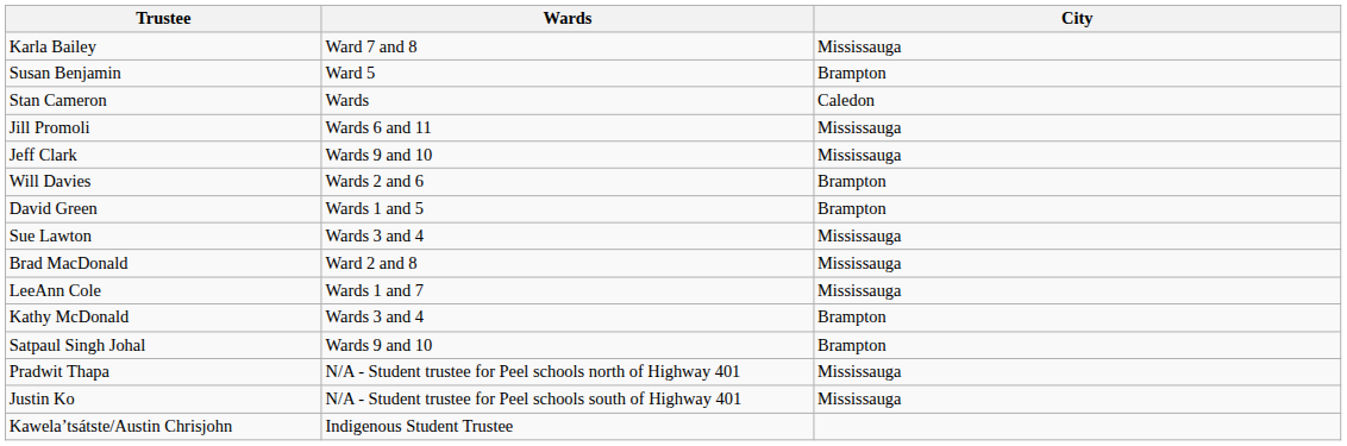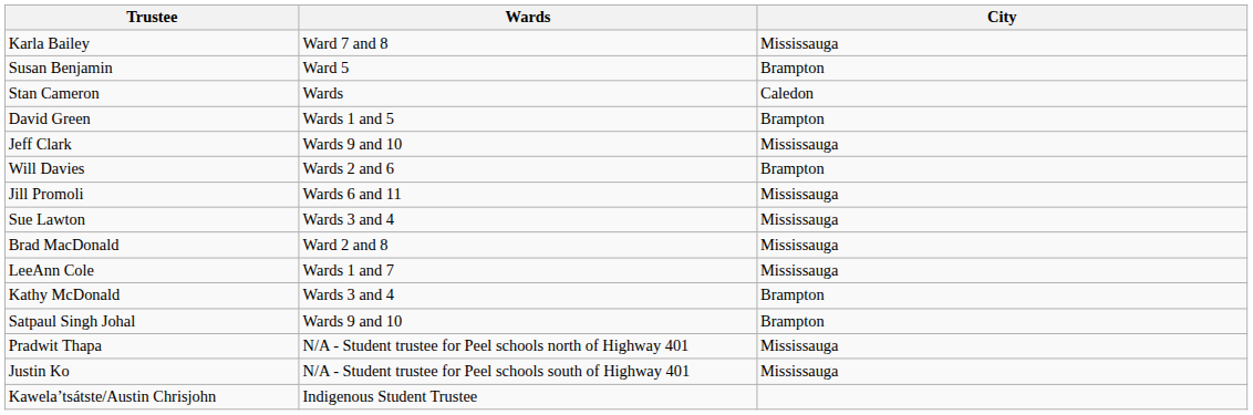 <table class="wikitable sortable">
 <tr>
 <th width=18%>Trustee</th>
 <th width=28%>Wards</th>
 <th width=30%>City</th>
 </tr>
 <tr>
 <td>Karla Bailey</td>
 <td>Ward 7 and 8</td>
 <td>Mississauga</td>
 </tr>
 <tr>
 <td>Susan Benjamin</td>
 <td>Ward 5</td>
 <td>Brampton</td>
 </tr>
 <tr>
 <td>Stan Cameron</td>
 <td>Wards</td>
 <td>Caledon</td>
 </tr>
 <tr>
-<td>Jill Promoli</td>
-<td>Wards 6 and 11</td>
-<td>Mississauga</td>
+<td>David Green</td>
+<td>Wards 1 and 5</td>
+<td>Brampton</td>
 </tr>
 <tr>
 <td>Jeff Clark</td>
 <td>Wards 9 and 10</td>
 <td>Mississauga</td>
 </tr>
 <tr>
 <td>Will Davies</td>
 <td>Wards 2 and 6</td>
 <td>Brampton</td>
 </tr>
 <tr>
-<td>David Green</td>
-<td>Wards 1 and 5</td>
-<td>Brampton</td>
+<td>Jill Promoli</td>
+<td>Wards 6 and 11</td>
+<td>Mississauga</td>
 </tr>
 <tr>
 <td>Sue Lawton</td>
 <td>Wards 3 and 4</td>
 <td>Mississauga</td>
 </tr>
 <tr>
 <td>Brad MacDonald</td>
 <td>Ward 2 and 8</td>
 <td>Mississauga</td>
 </tr>
 <tr>
 <td>LeeAnn Cole</td>
 <td>Wards 1 and 7</td>
 <td>Mississauga</td>
 </tr>
 <tr>
 <td>Kathy McDonald</td>
 <td>Wards 3 and 4</td>
 <td>Brampton</td>
 </tr>
 <tr>
 <td>Satpaul Singh Johal</td>
 <td>Wards 9 and 10</td>
 <td>Brampton</td>
 </tr>
 <tr>
 <td>Pradwit Thapa</td>
 <td>N/A - Student trustee for Peel schools north of Highway 401</td>
 <td>Mississauga</td>
 </tr>
 <tr>
 <td>Justin Ko</td>
 <td>N/A - Student trustee for Peel schools south of Highway 401</td>
 <td>Mississauga</td>
 </tr>
 <tr>
 <td>Kawela’tsátste/Austin Chrisjohn</td>
 <td>Indigenous Student Trustee</td>
 </tr>
 </table>
